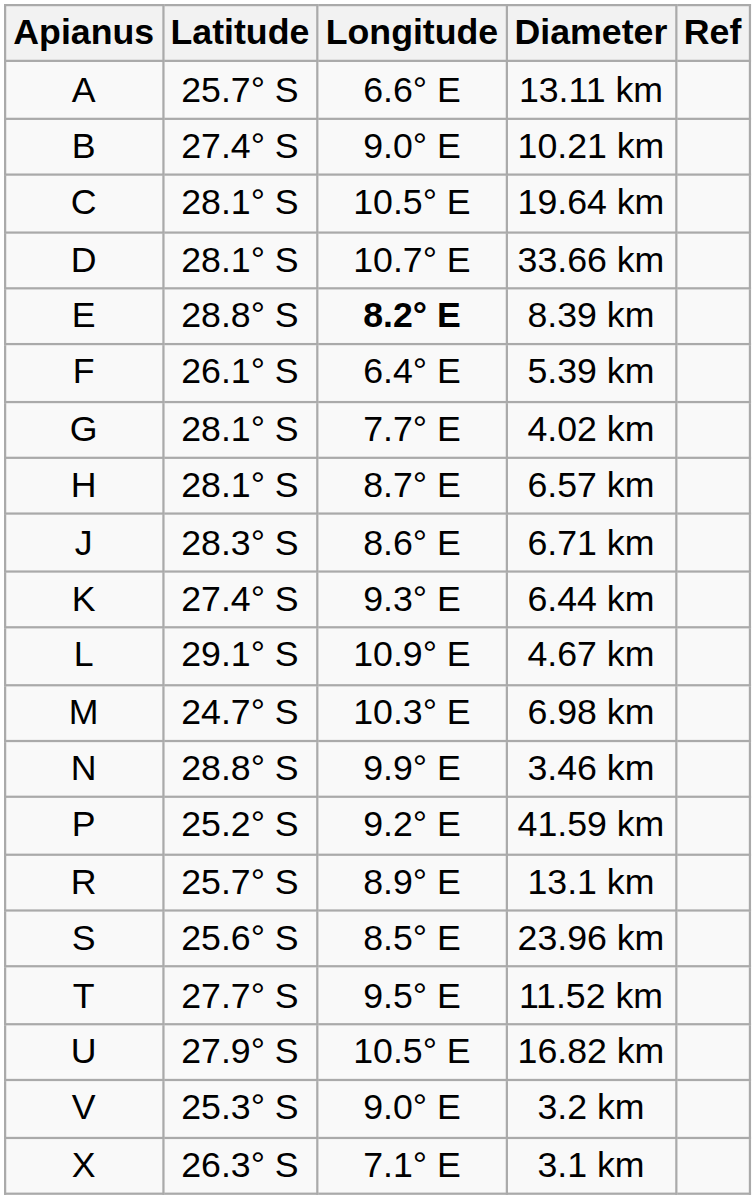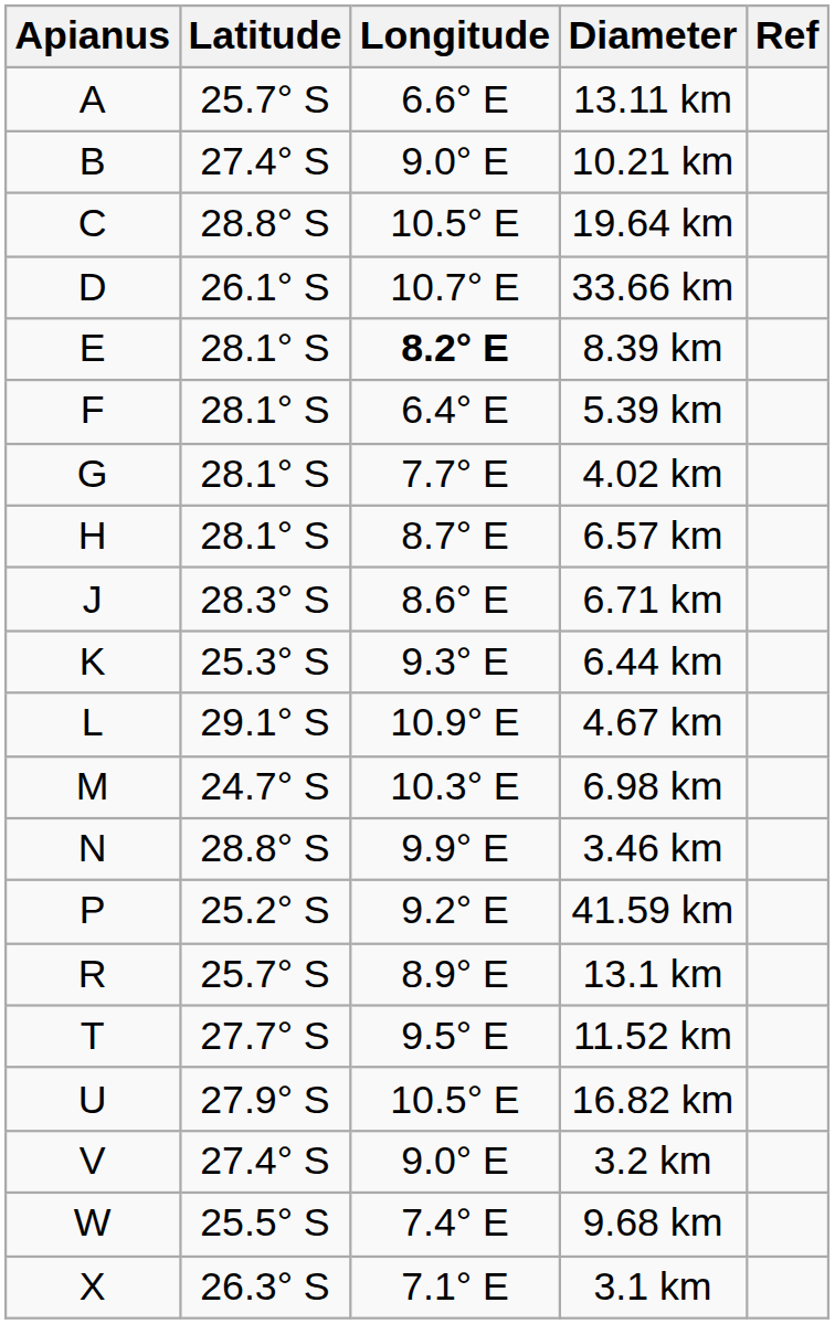 <table class="wikitable" style="text-align: center;">
 <tr>
 <th>Apianus</th>
 <th>Latitude</th>
 <th>Longitude</th>
 <th>Diameter</th>
 <th>Ref</th>
 </tr>
 <tr>
 <td>A</td>
 <td>25.7° S</td>
 <td>6.6° E</td>
 <td>13.11 km</td>
 <td></td>
 </tr>
 <tr>
 <td>B</td>
 <td>27.4° S</td>
 <td>9.0° E</td>
 <td>10.21 km</td>
 <td></td>
 </tr>
 <tr>
 <td>C</td>
-<td>28.1° S</td>
+<td>28.8° S</td>
 <td>10.5° E</td>
 <td>19.64 km</td>
 <td></td>
 </tr>
 <tr>
 <td>D</td>
-<td>28.1° S</td>
+<td>26.1° S</td>
 <td>10.7° E</td>
 <td>33.66 km</td>
 <td></td>
 </tr>
 <tr>
 <td>E</td>
-<td>28.8° S</td>
+<td>28.1° S</td>
 <td><strong>8.2° E</strong></td>
 <td>8.39 km</td>
 <td></td>
 </tr>
 <tr>
 <td>F</td>
-<td>26.1° S</td>
+<td>28.1° S</td>
 <td>6.4° E</td>
 <td>5.39 km</td>
 <td></td>
 </tr>
 <tr>
 <td>G</td>
 <td>28.1° S</td>
 <td>7.7° E</td>
 <td>4.02 km</td>
 <td></td>
 </tr>
 <tr>
 <td>H</td>
 <td>28.1° S</td>
 <td>8.7° E</td>
 <td>6.57 km</td>
 <td></td>
 </tr>
 <tr>
 <td>J</td>
 <td>28.3° S</td>
 <td>8.6° E</td>
 <td>6.71 km</td>
 <td></td>
 </tr>
 <tr>
 <td>K</td>
-<td>27.4° S</td>
+<td>25.3° S</td>
 <td>9.3° E</td>
 <td>6.44 km</td>
 <td></td>
 </tr>
 <tr>
 <td>L</td>
 <td>29.1° S</td>
 <td>10.9° E</td>
 <td>4.67 km</td>
 <td></td>
 </tr>
 <tr>
 <td>M</td>
 <td>24.7° S</td>
 <td>10.3° E</td>
 <td>6.98 km</td>
 <td></td>
 </tr>
 <tr>
 <td>N</td>
 <td>28.8° S</td>
 <td>9.9° E</td>
 <td>3.46 km</td>
 <td></td>
 </tr>
 <tr>
 <td>P</td>
 <td>25.2° S</td>
 <td>9.2° E</td>
 <td>41.59 km</td>
 <td></td>
 </tr>
 <tr>
 <td>R</td>
 <td>25.7° S</td>
 <td>8.9° E</td>
 <td>13.1 km</td>
 <td></td>
 </tr>
 <tr>
-<td>S</td>
-<td>25.6° S</td>
-<td>8.5° E</td>
-<td>23.96 km</td>
-<td></td>
-</tr>
-<tr>
 <td>T</td>
 <td>27.7° S</td>
 <td>9.5° E</td>
 <td>11.52 km</td>
 <td></td>
 </tr>
 <tr>
 <td>U</td>
 <td>27.9° S</td>
 <td>10.5° E</td>
 <td>16.82 km</td>
 <td></td>
 </tr>
 <tr>
 <td>V</td>
-<td>25.3° S</td>
+<td>27.4° S</td>
 <td>9.0° E</td>
 <td>3.2 km</td>
+<td></td>
+</tr>
+<tr>
+<td>W</td>
+<td>25.5° S</td>
+<td>7.4° E</td>
+<td>9.68 km</td>
 <td></td>
 </tr>
 <tr>
 <td>X</td>
 <td>26.3° S</td>
 <td>7.1° E</td>
 <td>3.1 km</td>
 <td></td>
 </tr>
 </table>
